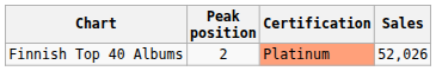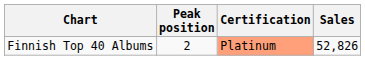 <table class="wikitable">
 <tr>
 <th>Chart</th>
 <th>Peak<br>position</th>
 <th>Certification</th>
 <th>Sales</th>
 </tr>
 <tr>
 <td>Finnish Top 40 Albums</td>
 <td style="text-align:center;">2</td>
 <td style="background: lightsalmon;">Platinum</td>
-<td>52,026</td>
+<td>52,826</td>
 </tr>
 </table>
